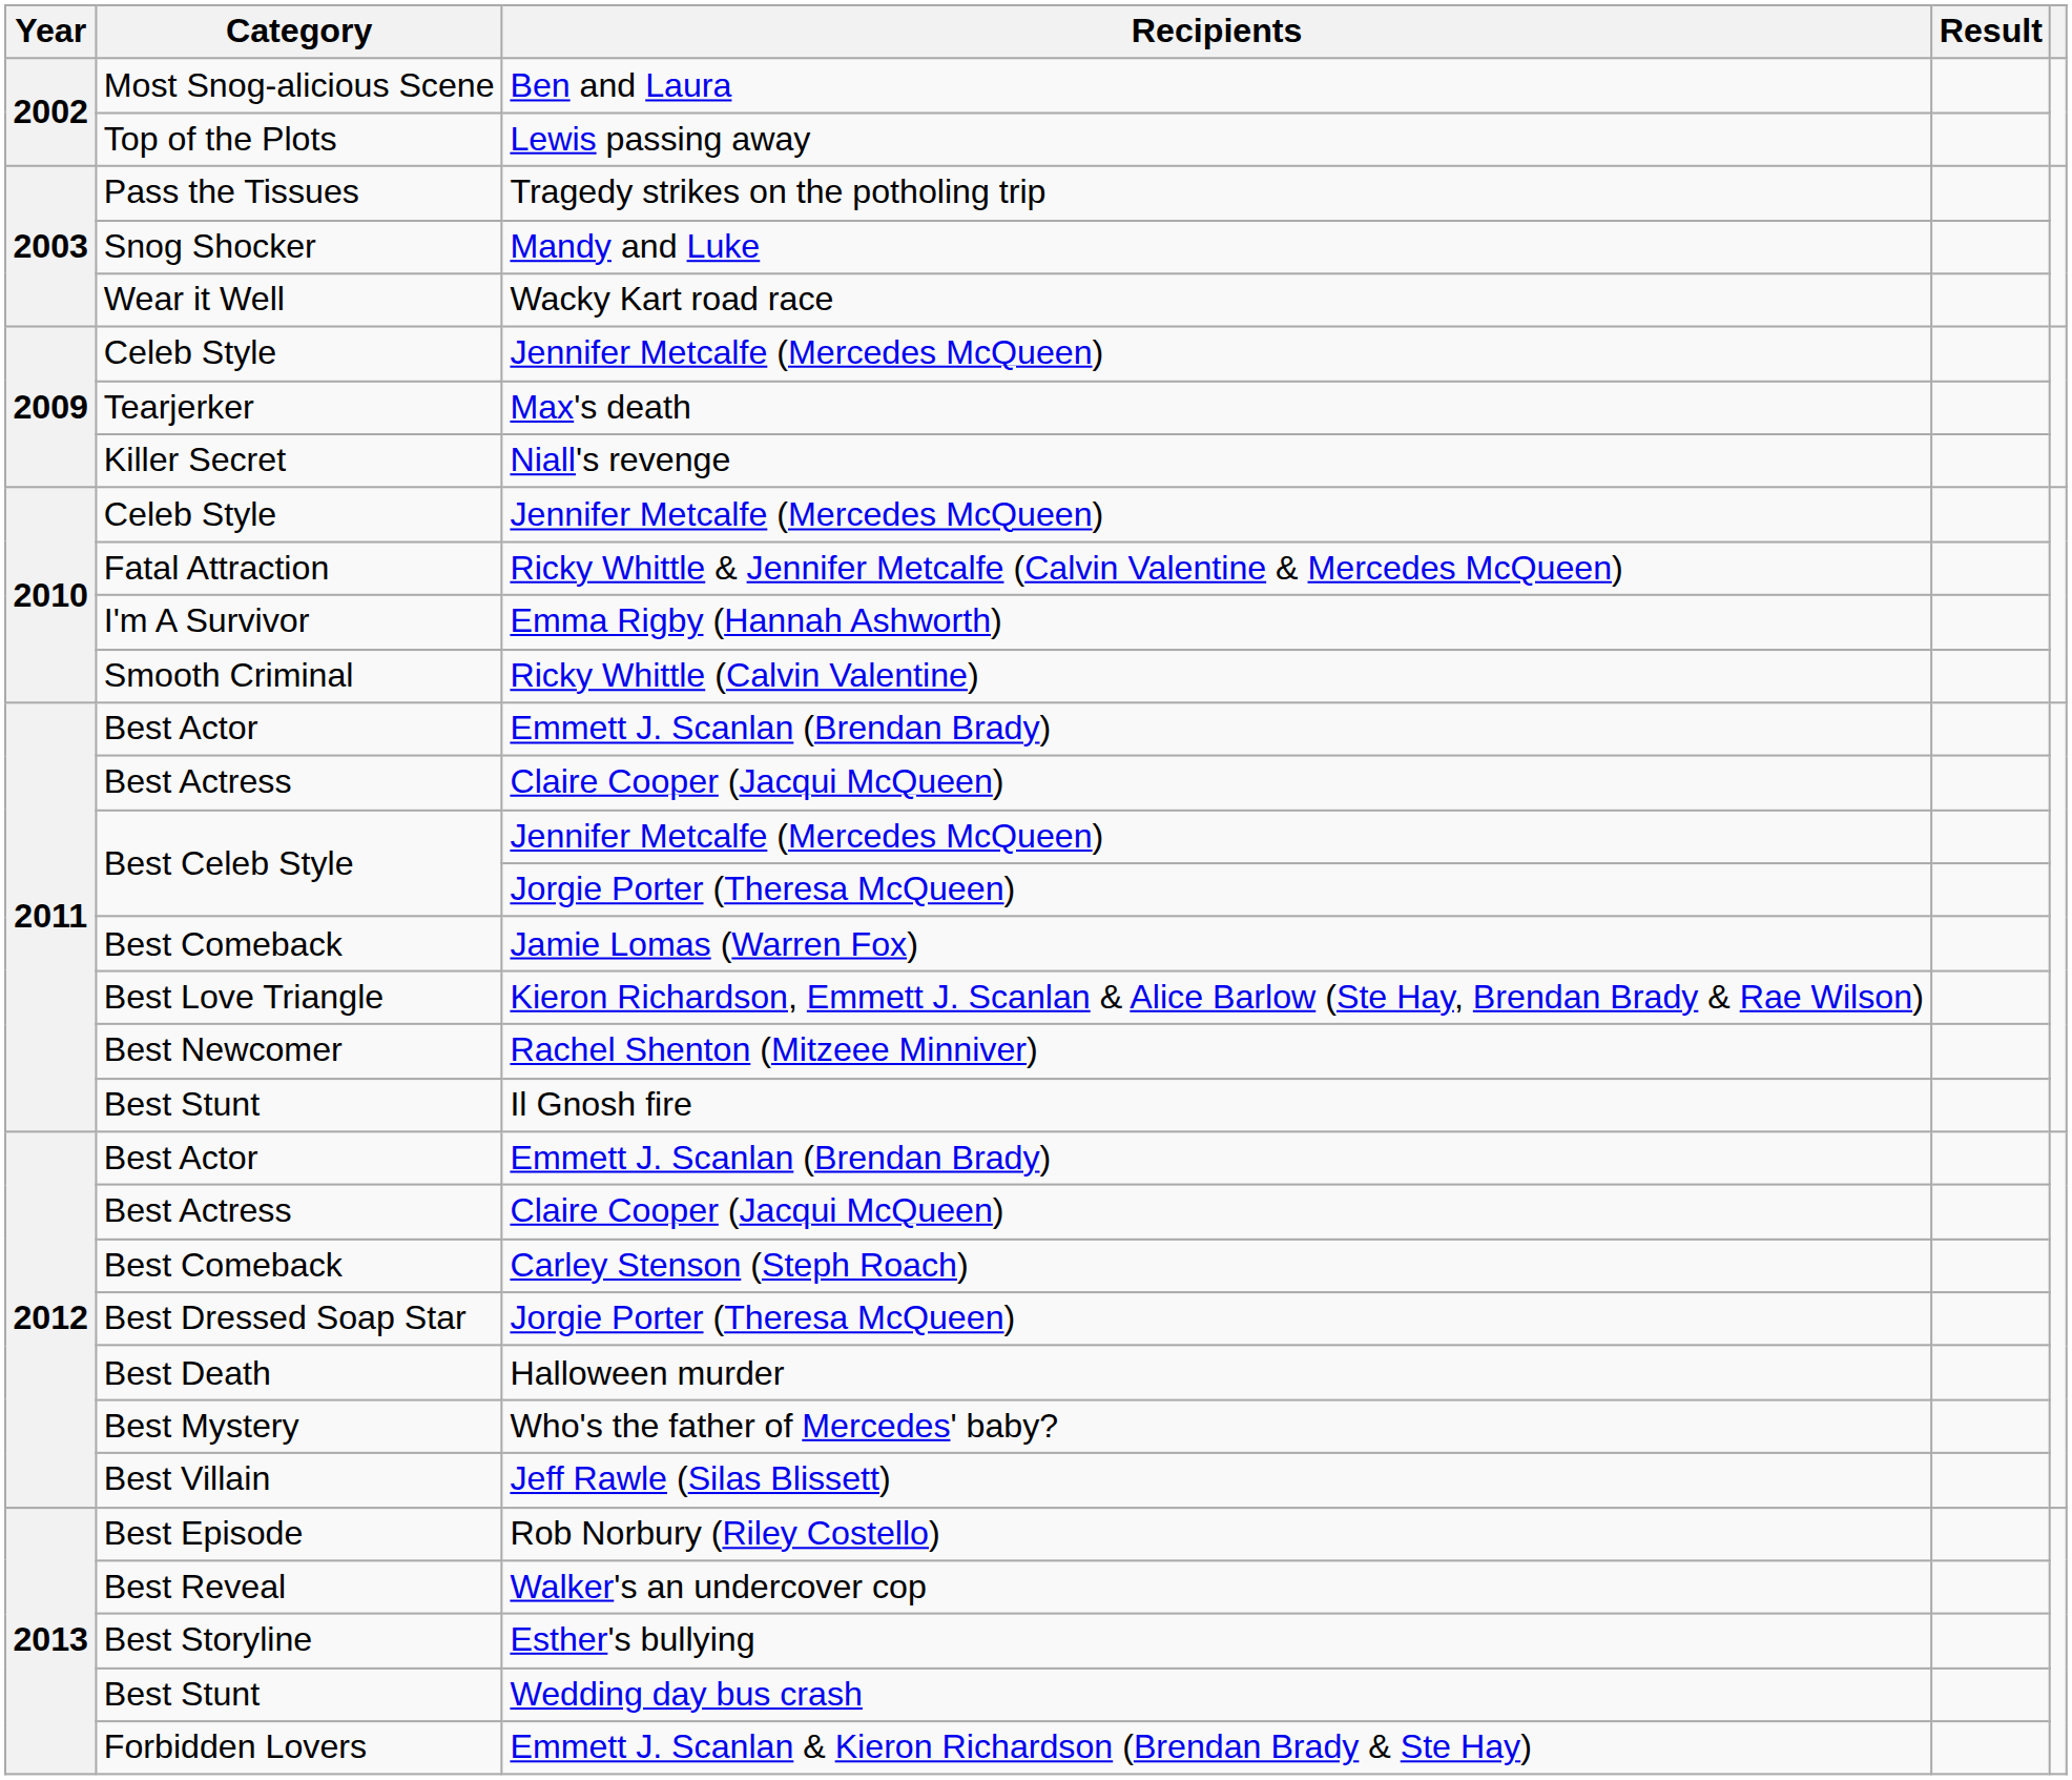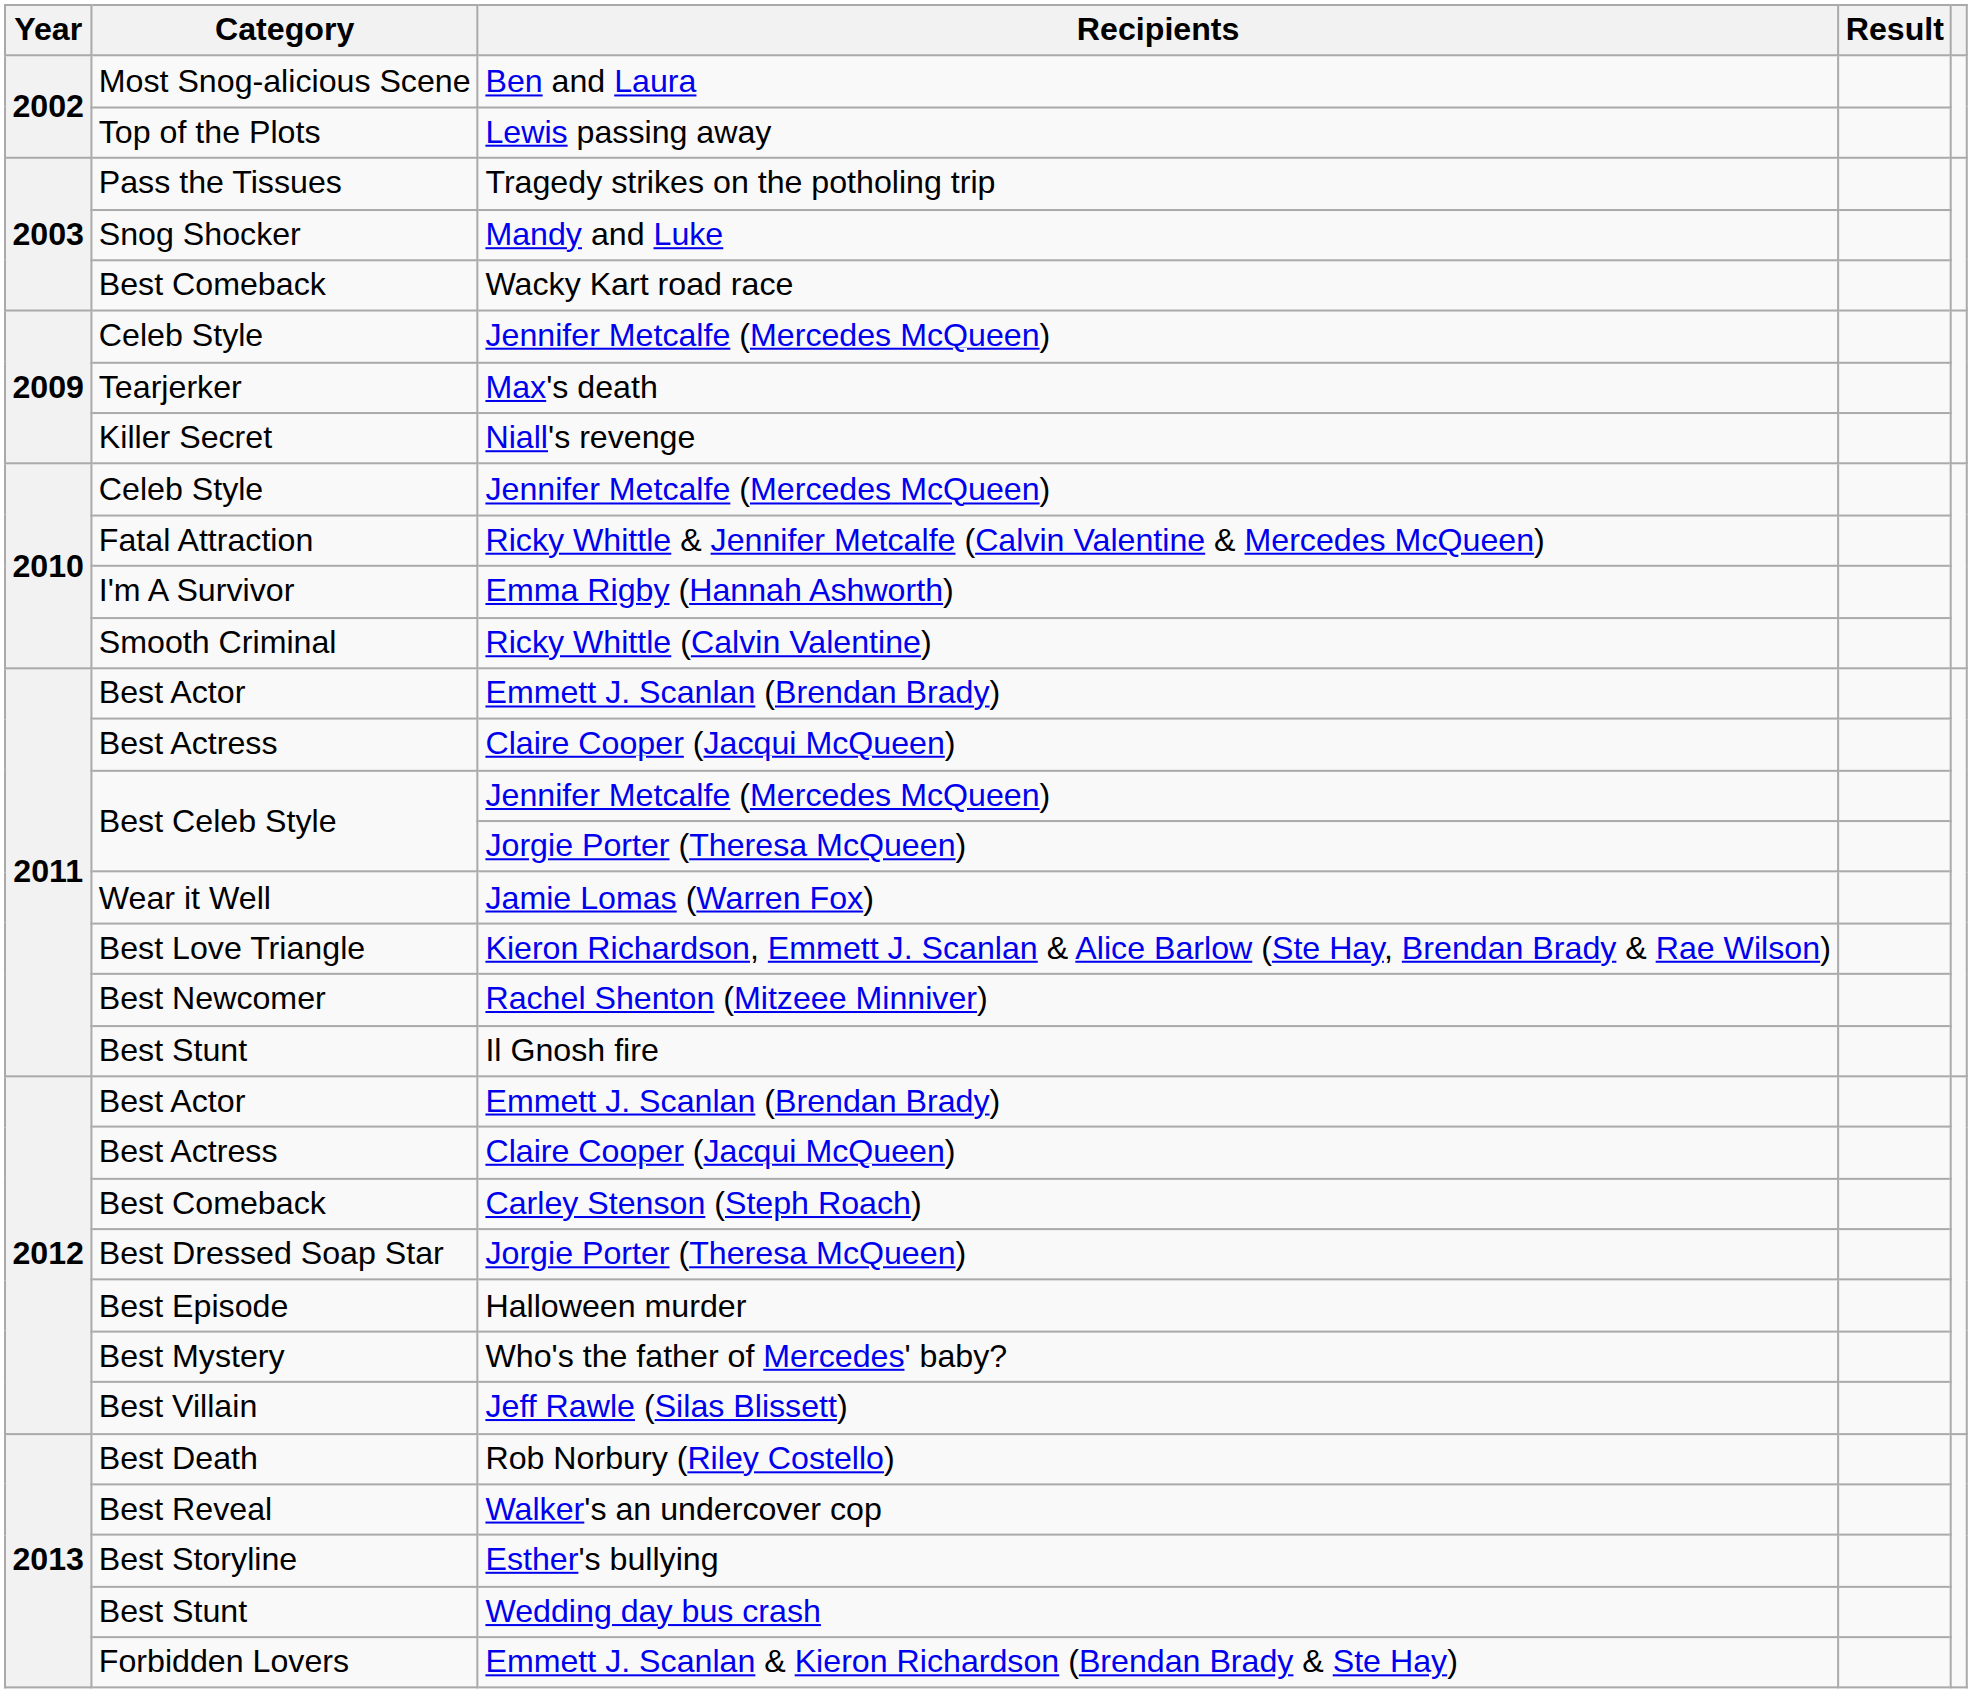 <table class="wikitable plainrowheaders sortable">
 <tr>
 <th scope="col" class="unsortable">Year</th>
 <th scope="col" class="sortable">Category</th>
 <th scope="col">Recipients</th>
 <th scope="col">Result</th>
 <th scope="col" class="unsortable"></th>
 </tr>
 <tr>
 <th scope="row" rowspan="2">2002</th>
 <td>Most Snog-alicious Scene</td>
 <td><a href='#'>Ben</a> and <a href='#'>Laura</a></td>
 <td></td>
 <td style="text-align:center;" rowspan="2"></td>
 </tr>
 <tr>
 <td>Top of the Plots</td>
 <td><a href='#'>Lewis</a> passing away</td>
 <td></td>
 </tr>
 <tr>
 <th scope="row" rowspan="3">2003</th>
 <td>Pass the Tissues</td>
 <td>Tragedy strikes on the potholing trip</td>
 <td></td>
 <td style="text-align:center;" rowspan="3"></td>
 </tr>
 <tr>
 <td>Snog Shocker</td>
 <td><a href='#'>Mandy</a> and <a href='#'>Luke</a></td>
 <td></td>
 </tr>
 <tr>
-<td>Wear it Well</td>
+<td>Best Comeback</td>
 <td>Wacky Kart road race</td>
 <td></td>
 </tr>
 <tr>
 <th scope="row" rowspan="3">2009</th>
 <td>Celeb Style</td>
 <td><a href='#'>Jennifer Metcalfe</a> (<a href='#'>Mercedes McQueen</a>)</td>
 <td></td>
 <td style="text-align:center;" rowspan="3"></td>
 </tr>
 <tr>
 <td>Tearjerker</td>
 <td><a href='#'>Max</a>'s death</td>
 <td></td>
 </tr>
 <tr>
 <td>Killer Secret</td>
 <td><a href='#'>Niall</a>'s revenge</td>
 <td></td>
 </tr>
 <tr>
 <th scope="row" rowspan="4">2010</th>
 <td>Celeb Style</td>
 <td><a href='#'>Jennifer Metcalfe</a> (<a href='#'>Mercedes McQueen</a>)</td>
 <td></td>
 <td style="text-align:center;" rowspan="4"></td>
 </tr>
 <tr>
 <td>Fatal Attraction</td>
 <td><a href='#'>Ricky Whittle</a> & <a href='#'>Jennifer Metcalfe</a> (<a href='#'>Calvin Valentine</a> & <a href='#'>Mercedes McQueen</a>)</td>
 <td></td>
 </tr>
 <tr>
 <td>I'm A Survivor</td>
 <td><a href='#'>Emma Rigby</a> (<a href='#'>Hannah Ashworth</a>)</td>
 <td></td>
 </tr>
 <tr>
 <td>Smooth Criminal</td>
 <td><a href='#'>Ricky Whittle</a> (<a href='#'>Calvin Valentine</a>)</td>
 <td></td>
 </tr>
 <tr>
 <th scope="row" rowspan="8">2011</th>
 <td>Best Actor</td>
 <td><a href='#'>Emmett J. Scanlan</a> (<a href='#'>Brendan Brady</a>)</td>
 <td></td>
 <td style="text-align:center;" rowspan="8"></td>
 </tr>
 <tr>
 <td>Best Actress</td>
 <td><a href='#'>Claire Cooper</a> (<a href='#'>Jacqui McQueen</a>)</td>
 <td></td>
 </tr>
 <tr>
 <td rowspan="2">Best Celeb Style</td>
 <td><a href='#'>Jennifer Metcalfe</a> (<a href='#'>Mercedes McQueen</a>)</td>
 <td></td>
 </tr>
 <tr>
 <td><a href='#'>Jorgie Porter</a> (<a href='#'>Theresa McQueen</a>)</td>
 <td></td>
 </tr>
 <tr>
-<td>Best Comeback</td>
+<td>Wear it Well</td>
 <td><a href='#'>Jamie Lomas</a> (<a href='#'>Warren Fox</a>)</td>
 <td></td>
 </tr>
 <tr>
 <td>Best Love Triangle</td>
 <td><a href='#'>Kieron Richardson</a>, <a href='#'>Emmett J. Scanlan</a> & <a href='#'>Alice Barlow</a> (<a href='#'>Ste Hay</a>, <a href='#'>Brendan Brady</a> & <a href='#'>Rae Wilson</a>)</td>
 <td></td>
 </tr>
 <tr>
 <td>Best Newcomer</td>
 <td><a href='#'>Rachel Shenton</a> (<a href='#'>Mitzeee Minniver</a>)</td>
 <td></td>
 </tr>
 <tr>
 <td>Best Stunt</td>
 <td>Il Gnosh fire</td>
 <td></td>
 </tr>
 <tr>
 <th scope="row" rowspan="7">2012</th>
 <td>Best Actor</td>
 <td><a href='#'>Emmett J. Scanlan</a> (<a href='#'>Brendan Brady</a>)</td>
 <td></td>
 <td style="text-align:center;" rowspan="7"></td>
 </tr>
 <tr>
 <td>Best Actress</td>
 <td><a href='#'>Claire Cooper</a> (<a href='#'>Jacqui McQueen</a>)</td>
 <td></td>
 </tr>
 <tr>
 <td>Best Comeback</td>
 <td><a href='#'>Carley Stenson</a> (<a href='#'>Steph Roach</a>)</td>
 <td></td>
 </tr>
 <tr>
 <td>Best Dressed Soap Star</td>
 <td><a href='#'>Jorgie Porter</a> (<a href='#'>Theresa McQueen</a>)</td>
 <td></td>
 </tr>
 <tr>
-<td>Best Death</td>
+<td>Best Episode</td>
 <td>Halloween murder</td>
 <td></td>
 </tr>
 <tr>
 <td>Best Mystery</td>
 <td>Who's the father of <a href='#'>Mercedes</a>' baby?</td>
 <td></td>
 </tr>
 <tr>
 <td>Best Villain</td>
 <td><a href='#'>Jeff Rawle</a> (<a href='#'>Silas Blissett</a>)</td>
 <td></td>
 </tr>
 <tr>
 <th scope="row" rowspan="5">2013</th>
-<td>Best Episode</td>
+<td>Best Death</td>
 <td>Rob Norbury (<a href='#'>Riley Costello</a>)</td>
 <td></td>
 <td style="text-align:center;" rowspan="5"></td>
 </tr>
 <tr>
 <td>Best Reveal</td>
 <td><a href='#'>Walker</a>'s an undercover cop</td>
 <td></td>
 </tr>
 <tr>
 <td>Best Storyline</td>
 <td><a href='#'>Esther</a>'s bullying</td>
 <td></td>
 </tr>
 <tr>
 <td>Best Stunt</td>
 <td><a href='#'>Wedding day bus crash</a></td>
 <td></td>
 </tr>
 <tr>
 <td>Forbidden Lovers</td>
 <td><a href='#'>Emmett J. Scanlan</a> & <a href='#'>Kieron Richardson</a> (<a href='#'>Brendan Brady</a> & <a href='#'>Ste Hay</a>)</td>
 <td></td>
 </tr>
 </table>
